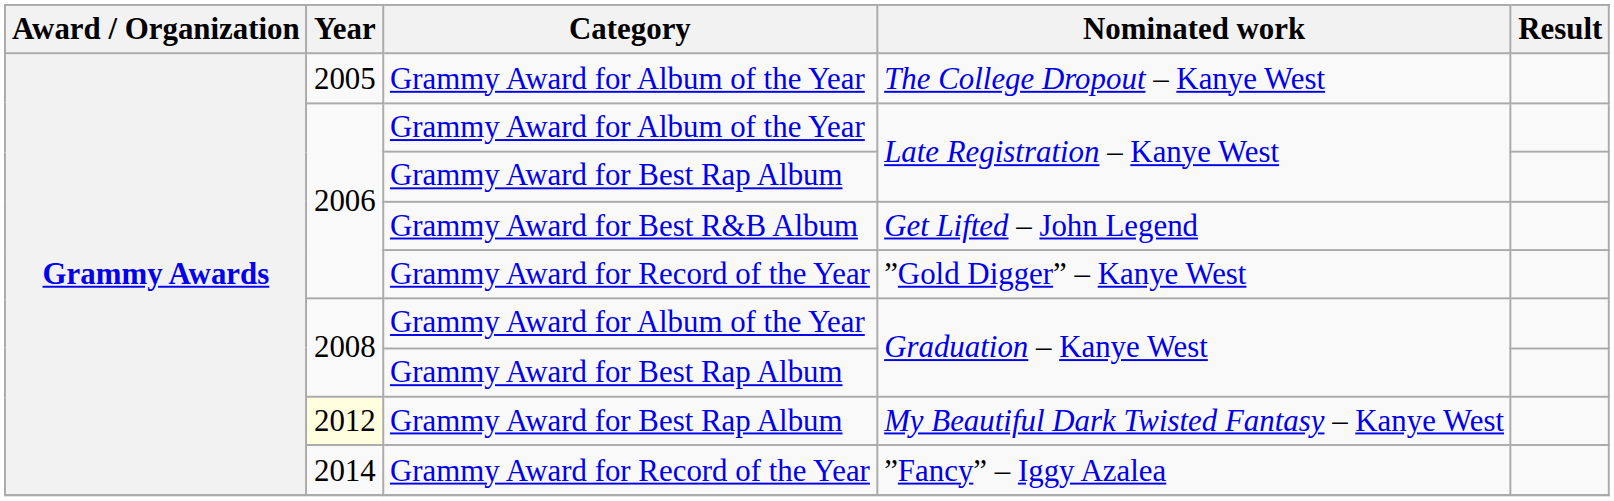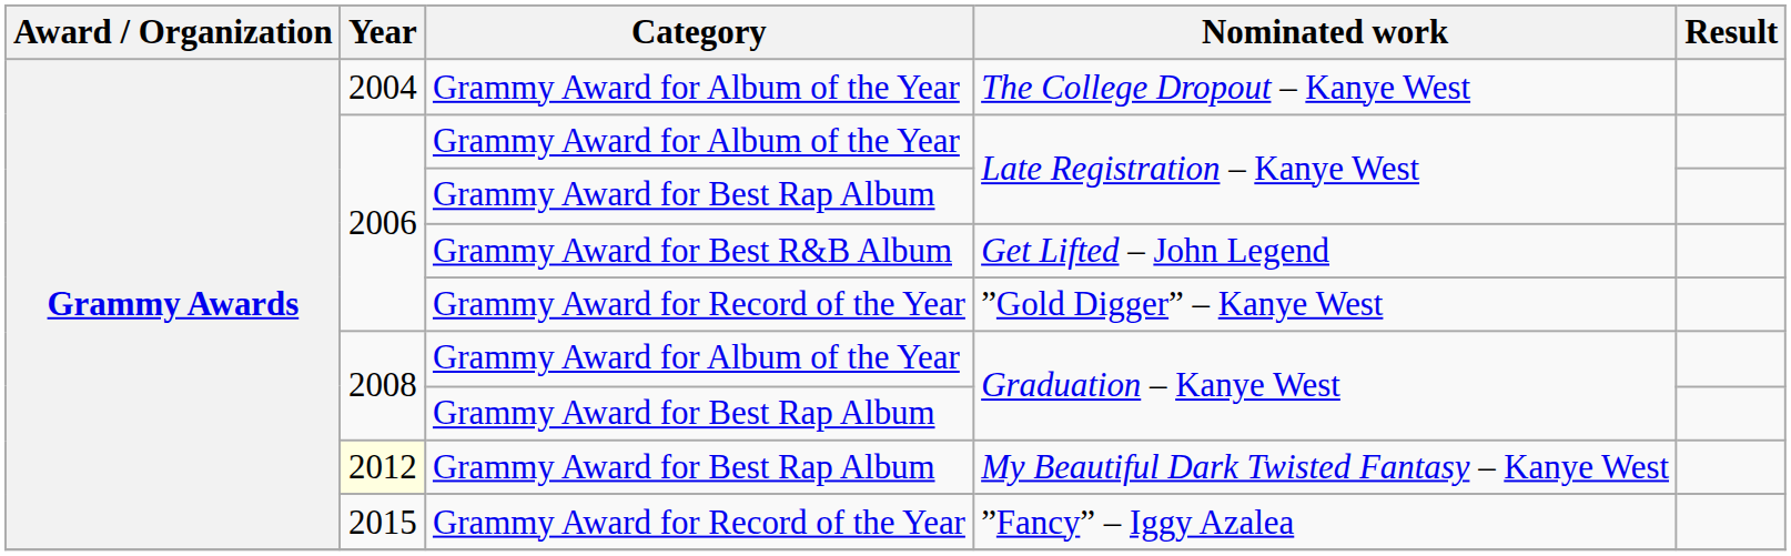 <table class="wikitable sortable plainrowheaders">
 <tr>
 <th scope="col">Award / Organization</th>
 <th scope="col">Year</th>
 <th scope="col">Category</th>
 <th scope="col">Nominated work</th>
 <th scope="col">Result</th>
 </tr>
 <tr>
 <th scope="row" rowspan="9"><a href='#'>Grammy Awards</a></th>
-<td rowspan=1>2005</td>
+<td rowspan=1>2004</td>
 <td><a href='#'>Grammy Award for Album of the Year</a></td>
 <td><em><a href='#'>The College Dropout</a></em> – <a href='#'>Kanye West</a></td>
 <td></td>
 </tr>
 <tr>
 <td rowspan=4>2006</td>
 <td><a href='#'>Grammy Award for Album of the Year</a></td>
 <td rowspan=2><em><a href='#'>Late Registration</a></em> – <a href='#'>Kanye West</a></td>
 <td></td>
 </tr>
 <tr>
 <td rowspan=1><a href='#'>Grammy Award for Best Rap Album</a></td>
 <td></td>
 </tr>
 <tr>
 <td rowspan=1><a href='#'>Grammy Award for Best R&B Album</a></td>
 <td><em><a href='#'>Get Lifted</a></em> – <a href='#'>John Legend</a></td>
 <td></td>
 </tr>
 <tr>
 <td rowspan=1><a href='#'>Grammy Award for Record of the Year</a></td>
 <td>”<a href='#'>Gold Digger</a>” – <a href='#'>Kanye West</a></td>
 <td></td>
 </tr>
 <tr>
 <td rowspan=2>2008</td>
 <td rowspan=1><a href='#'>Grammy Award for Album of the Year</a></td>
 <td rowspan=2><em><a href='#'>Graduation</a></em> – <a href='#'>Kanye West</a></td>
 <td></td>
 </tr>
 <tr>
 <td rowspan=1><a href='#'>Grammy Award for Best Rap Album</a></td>
 <td></td>
 </tr>
 <tr>
 <td style="background: lightyellow;">2012</td>
 <td rowspan=1><a href='#'>Grammy Award for Best Rap Album</a></td>
 <td><em><a href='#'>My Beautiful Dark Twisted Fantasy</a></em> – <a href='#'>Kanye West</a></td>
 <td></td>
 </tr>
 <tr>
-<td>2014</td>
+<td>2015</td>
 <td rowspan=1><a href='#'>Grammy Award for Record of the Year</a></td>
 <td>”<a href='#'>Fancy</a>” – <a href='#'>Iggy Azalea</a></td>
 <td></td>
 </tr>
 <tr>
 </tr>
 </table>
